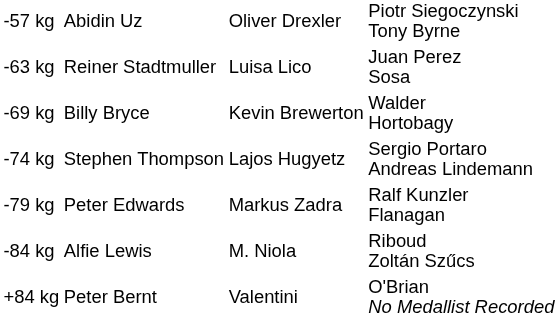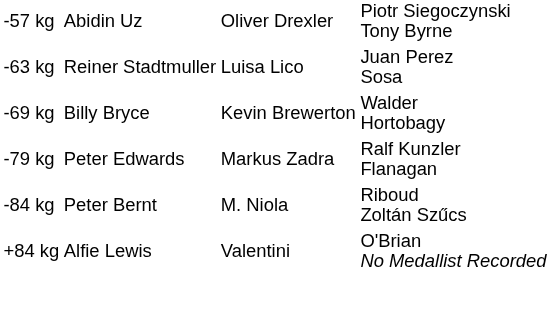 <table>
 <tr>
 <td>-57 kg</td>
 <td>Abidin Uz </td>
 <td>Oliver Drexler </td>
 <td>Piotr Siegoczynski <br>Tony Byrne </td>
 </tr>
 <tr>
 <td>-63 kg</td>
 <td>Reiner Stadtmuller </td>
 <td>Luisa Lico </td>
 <td>Juan Perez <br>Sosa </td>
 </tr>
 <tr>
 <td>-69 kg</td>
 <td>Billy Bryce </td>
 <td>Kevin Brewerton </td>
 <td>Walder <br>Hortobagy </td>
 </tr>
 <tr>
-<td>-74 kg</td>
-<td>Stephen Thompson </td>
-<td>Lajos Hugyetz </td>
-<td>Sergio Portaro <br>Andreas Lindemann </td>
-</tr>
-<tr>
 <td>-79 kg</td>
 <td>Peter Edwards </td>
 <td>Markus Zadra </td>
 <td>Ralf Kunzler <br>Flanagan </td>
 </tr>
 <tr>
 <td>-84 kg</td>
-<td>Alfie Lewis </td>
+<td>Peter Bernt </td>
 <td>M. Niola </td>
 <td>Riboud <br>Zoltán Szűcs </td>
 </tr>
 <tr>
 <td>+84 kg</td>
-<td>Peter Bernt </td>
+<td>Alfie Lewis </td>
 <td>Valentini </td>
 <td>O'Brian <br><em>No Medallist Recorded</em></td>
 </tr>
 <tr>
 </tr>
 </table>
